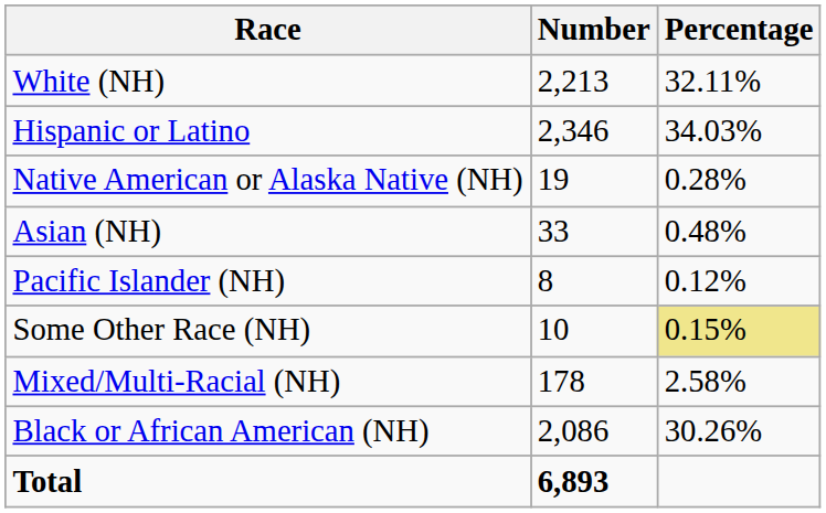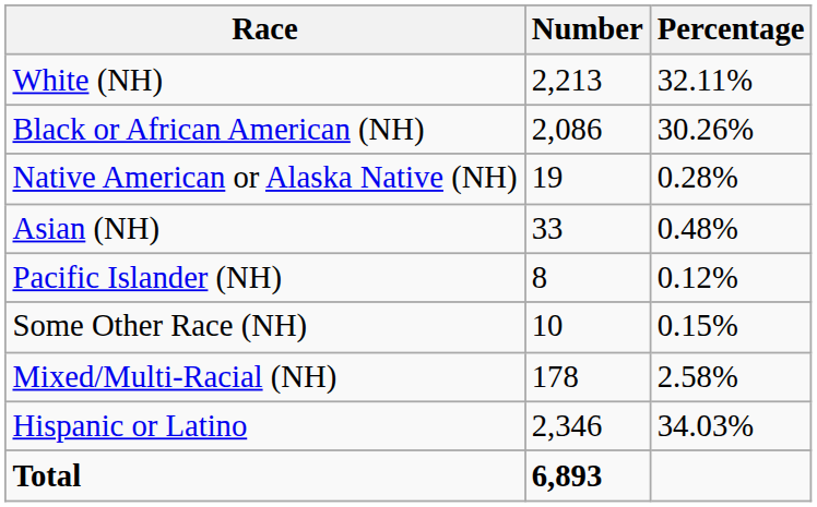 <table class="wikitable">
 <tr>
 <th>Race</th>
 <th>Number</th>
 <th>Percentage</th>
 </tr>
 <tr>
 <td><a href='#'>White</a> (NH)</td>
 <td>2,213</td>
 <td>32.11%</td>
 </tr>
 <tr>
-<td><a href='#'>Hispanic or Latino</a></td>
-<td>2,346</td>
-<td>34.03%</td>
+<td><a href='#'>Black or African American</a> (NH)</td>
+<td>2,086</td>
+<td>30.26%</td>
 </tr>
 <tr>
 <td><a href='#'>Native American</a> or <a href='#'>Alaska Native</a> (NH)</td>
 <td>19</td>
 <td>0.28%</td>
 </tr>
 <tr>
 <td><a href='#'>Asian</a> (NH)</td>
 <td>33</td>
 <td>0.48%</td>
 </tr>
 <tr>
 <td><a href='#'>Pacific Islander</a> (NH)</td>
 <td>8</td>
 <td>0.12%</td>
 </tr>
 <tr>
 <td>Some Other Race (NH)</td>
 <td>10</td>
-<td style="background: khaki;">0.15%</td>
+<td>0.15%</td>
 </tr>
 <tr>
 <td><a href='#'>Mixed/Multi-Racial</a> (NH)</td>
 <td>178</td>
 <td>2.58%</td>
 </tr>
 <tr>
-<td><a href='#'>Black or African American</a> (NH)</td>
-<td>2,086</td>
-<td>30.26%</td>
+<td><a href='#'>Hispanic or Latino</a></td>
+<td>2,346</td>
+<td>34.03%</td>
 </tr>
 <tr>
 <td><strong>Total</strong></td>
 <td><strong>6,893</strong></td>
 <td></td>
 </tr>
 </table>
